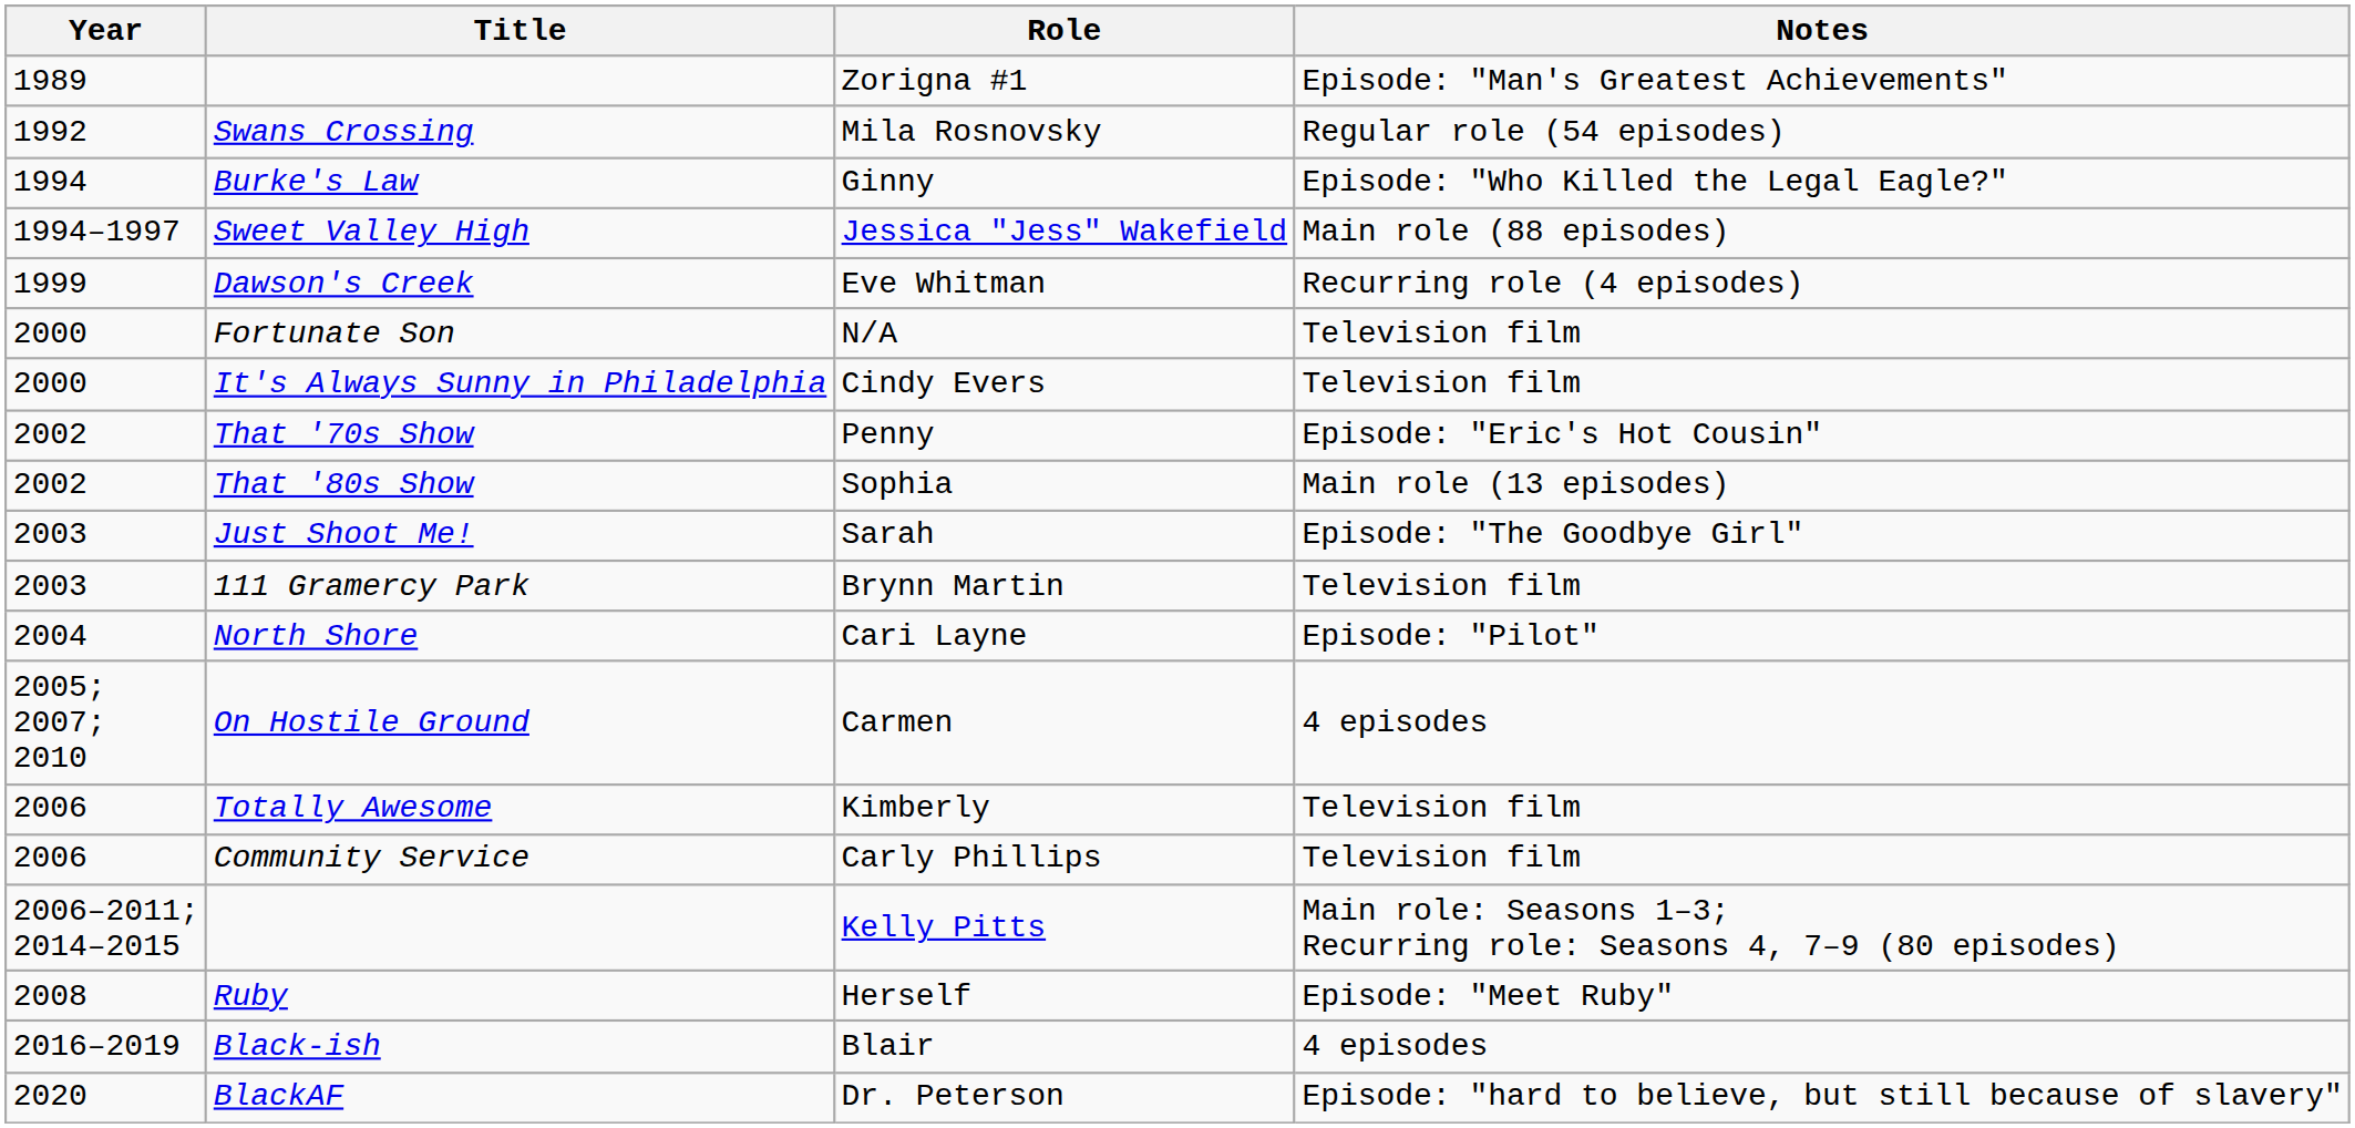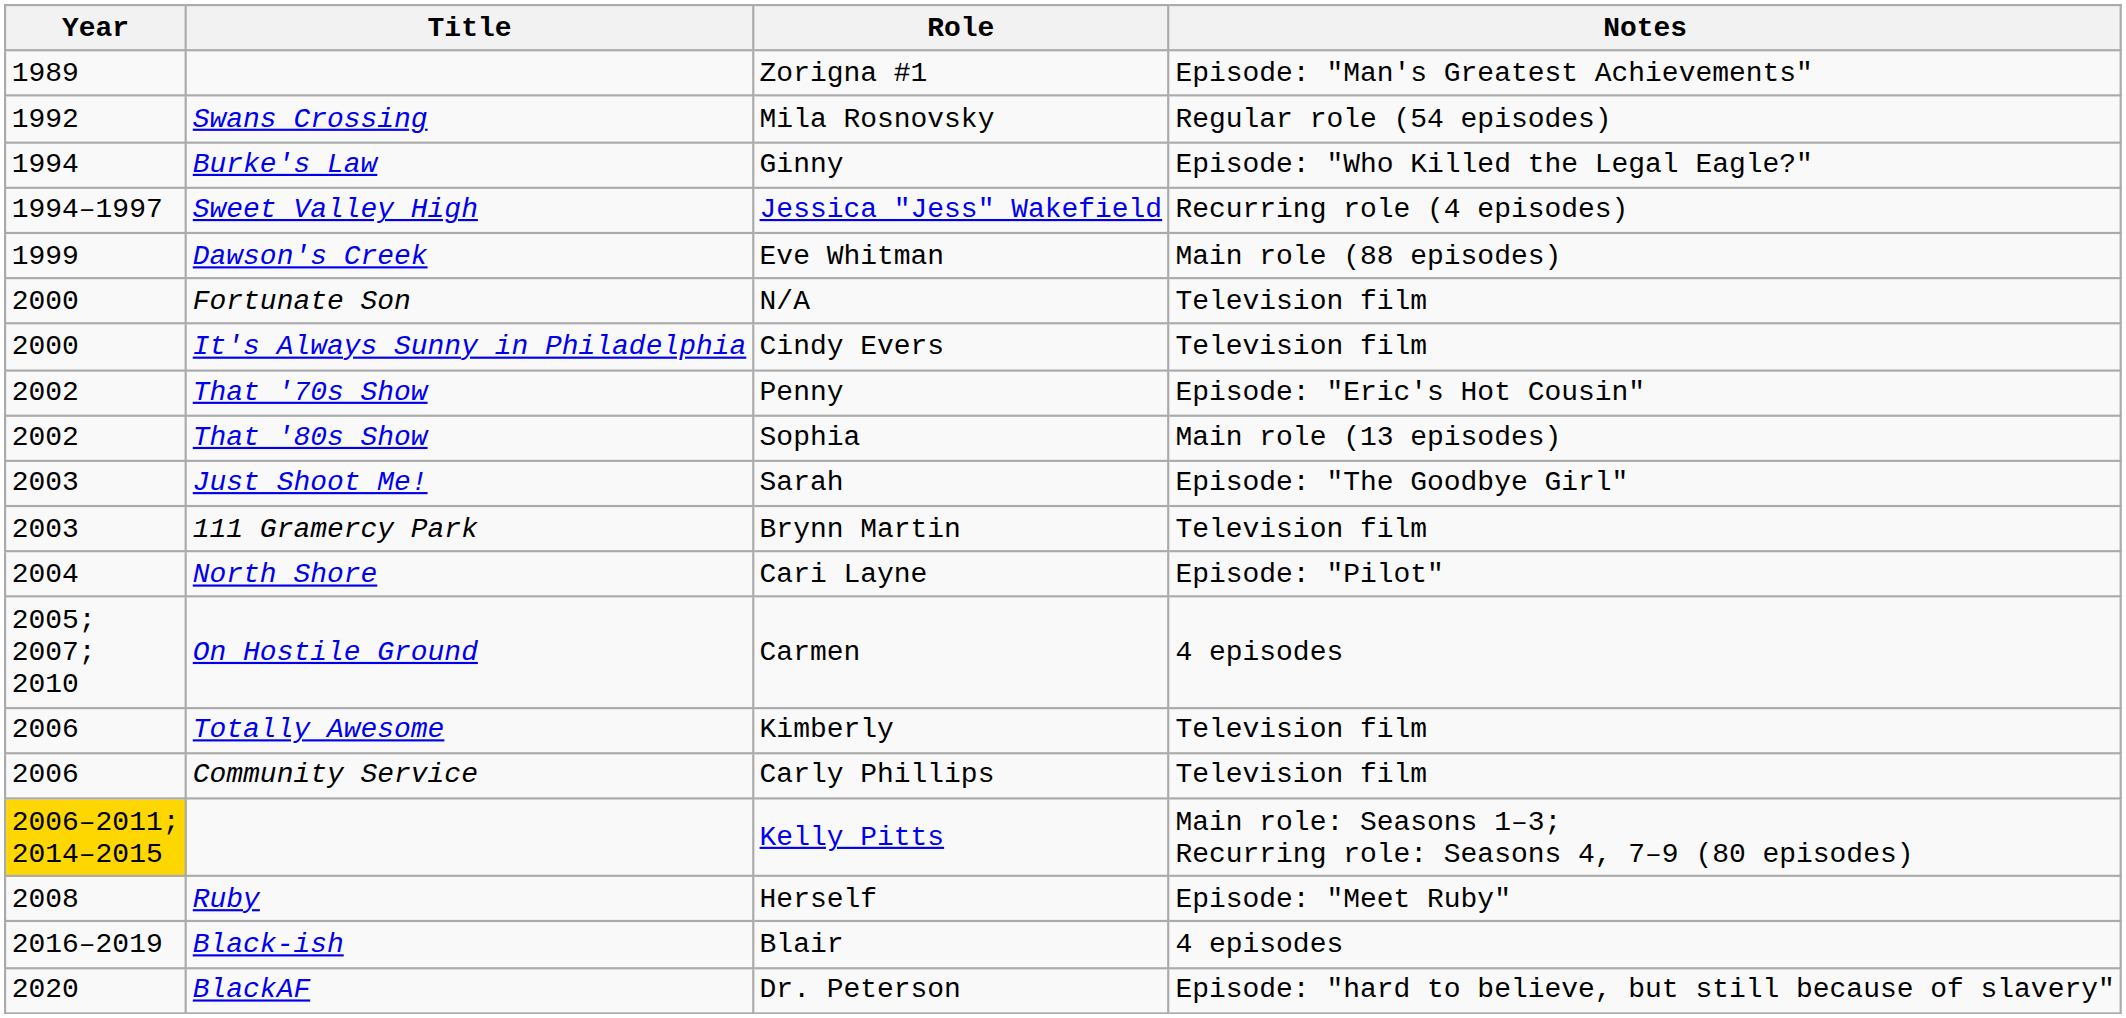 <table class="wikitable sortable">
 <tr>
 <th>Year</th>
 <th>Title</th>
 <th>Role</th>
 <th class="unsortable">Notes</th>
 </tr>
 <tr>
 <td>1989</td>
 <td><em></em></td>
 <td>Zorigna #1</td>
 <td>Episode: "Man's Greatest Achievements"</td>
 </tr>
 <tr>
 <td>1992</td>
 <td><em><a href='#'>Swans Crossing</a></em></td>
 <td>Mila Rosnovsky</td>
 <td>Regular role (54 episodes)</td>
 </tr>
 <tr>
 <td>1994</td>
 <td><em><a href='#'>Burke's Law</a></em></td>
 <td>Ginny</td>
 <td>Episode: "Who Killed the Legal Eagle?"</td>
 </tr>
 <tr>
 <td>1994–1997</td>
 <td><em><a href='#'>Sweet Valley High</a></em></td>
 <td><a href='#'>Jessica "Jess" Wakefield</a></td>
-<td>Main role (88 episodes)</td>
+<td>Recurring role (4 episodes)</td>
 </tr>
 <tr>
 <td>1999</td>
 <td><em><a href='#'>Dawson's Creek</a></em></td>
 <td>Eve Whitman</td>
-<td>Recurring role (4 episodes)</td>
+<td>Main role (88 episodes)</td>
 </tr>
 <tr>
 <td>2000</td>
 <td><em>Fortunate Son</em></td>
 <td>N/A</td>
 <td>Television film</td>
 </tr>
 <tr>
 <td>2000</td>
 <td><em><a href='#'>It's Always Sunny in Philadelphia</a></em></td>
 <td>Cindy Evers</td>
 <td>Television film</td>
 </tr>
 <tr>
 <td>2002</td>
 <td><em><a href='#'>That '70s Show</a></em></td>
 <td>Penny</td>
 <td>Episode: "Eric's Hot Cousin"</td>
 </tr>
 <tr>
 <td>2002</td>
 <td><em><a href='#'>That '80s Show</a></em></td>
 <td>Sophia</td>
 <td>Main role (13 episodes)</td>
 </tr>
 <tr>
 <td>2003</td>
 <td><em><a href='#'>Just Shoot Me!</a></em></td>
 <td>Sarah</td>
 <td>Episode: "The Goodbye Girl"</td>
 </tr>
 <tr>
 <td>2003</td>
 <td><em>111 Gramercy Park</em></td>
 <td>Brynn Martin</td>
 <td>Television film</td>
 </tr>
 <tr>
 <td>2004</td>
 <td><em><a href='#'>North Shore</a></em></td>
 <td>Cari Layne</td>
 <td>Episode: "Pilot"</td>
 </tr>
 <tr>
 <td>2005; <br>2007; <br>2010</td>
 <td><em><a href='#'>On Hostile Ground</a></em></td>
 <td>Carmen</td>
 <td>4 episodes</td>
 </tr>
 <tr>
 <td>2006</td>
 <td><em><a href='#'>Totally Awesome</a></em></td>
 <td>Kimberly</td>
 <td>Television film</td>
 </tr>
 <tr>
 <td>2006</td>
 <td><em>Community Service</em></td>
 <td>Carly Phillips</td>
 <td>Television film</td>
 </tr>
 <tr>
-<td>2006–2011;<br>2014–2015</td>
+<td style="background: gold;">2006–2011;<br>2014–2015</td>
 <td><em></em></td>
 <td><a href='#'>Kelly Pitts</a></td>
 <td>Main role: Seasons 1–3;<br>Recurring role: Seasons 4, 7–9 (80 episodes)</td>
 </tr>
 <tr>
 <td>2008</td>
 <td><em><a href='#'>Ruby</a></em></td>
 <td>Herself</td>
 <td>Episode: "Meet Ruby"</td>
 </tr>
 <tr>
 <td>2016–2019</td>
 <td><em><a href='#'>Black-ish</a></em></td>
 <td>Blair</td>
 <td>4 episodes</td>
 </tr>
 <tr>
 <td>2020</td>
 <td><em><a href='#'>BlackAF</a></em></td>
 <td>Dr. Peterson</td>
 <td>Episode: "hard to believe, but still because of slavery"</td>
 </tr>
 </table>
